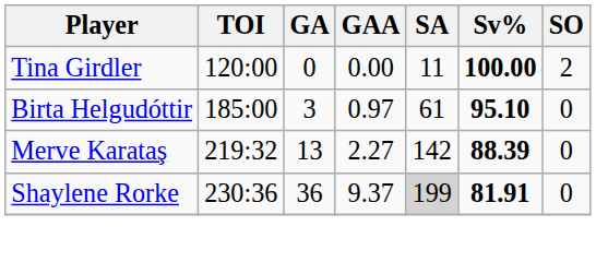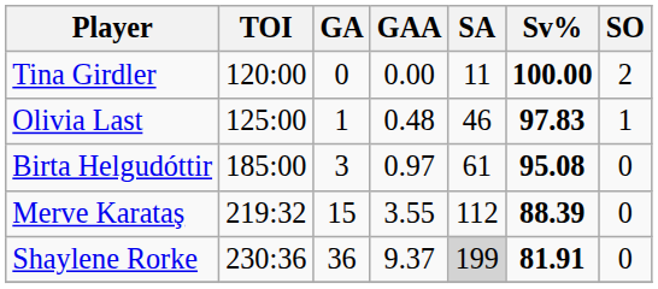 <table class="wikitable sortable" style="text-align:center;">
 <tr>
 <th>Player</th>
 <th>TOI</th>
 <th>GA</th>
 <th>GAA</th>
 <th>SA</th>
 <th>Sv%</th>
 <th>SO</th>
 </tr>
 <tr>
 <td style="text-align:left;"> <a href='#'>Tina Girdler</a></td>
 <td>120:00</td>
 <td>0</td>
 <td>0.00</td>
 <td>11</td>
 <td><strong>100.00</strong></td>
 <td>2</td>
 </tr>
 <tr>
+<td style="text-align:left;"> <a href='#'>Olivia Last</a></td>
+<td>125:00</td>
+<td>1</td>
+<td>0.48</td>
+<td>46</td>
+<td><strong>97.83</strong></td>
+<td>1</td>
+</tr>
+<tr>
 <td style="text-align:left;"> <a href='#'>Birta Helgudóttir</a></td>
 <td>185:00</td>
 <td>3</td>
 <td>0.97</td>
 <td>61</td>
-<td><strong>95.10</strong></td>
+<td><strong>95.08</strong></td>
 <td>0</td>
 </tr>
 <tr>
 <td style="text-align:left;"> <a href='#'>Merve Karataş</a></td>
 <td>219:32</td>
-<td>13</td>
-<td>2.27</td>
-<td>142</td>
+<td>15</td>
+<td>3.55</td>
+<td>112</td>
 <td><strong>88.39</strong></td>
 <td>0</td>
 </tr>
 <tr>
 <td style="text-align:left;"> <a href='#'>Shaylene Rorke</a></td>
 <td>230:36</td>
 <td>36</td>
 <td>9.37</td>
 <td style="background: lightgrey;">199</td>
 <td><strong>81.91</strong></td>
 <td>0</td>
 </tr>
 <tr>
 </tr>
 </table>
